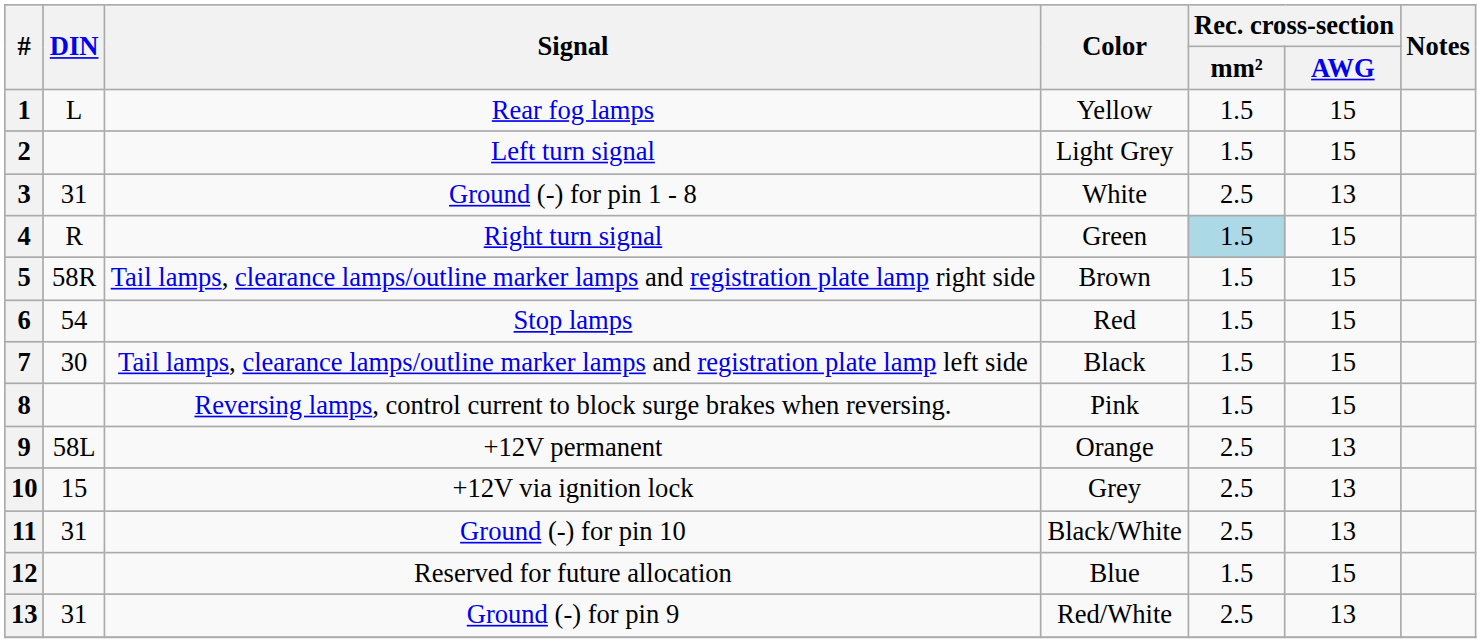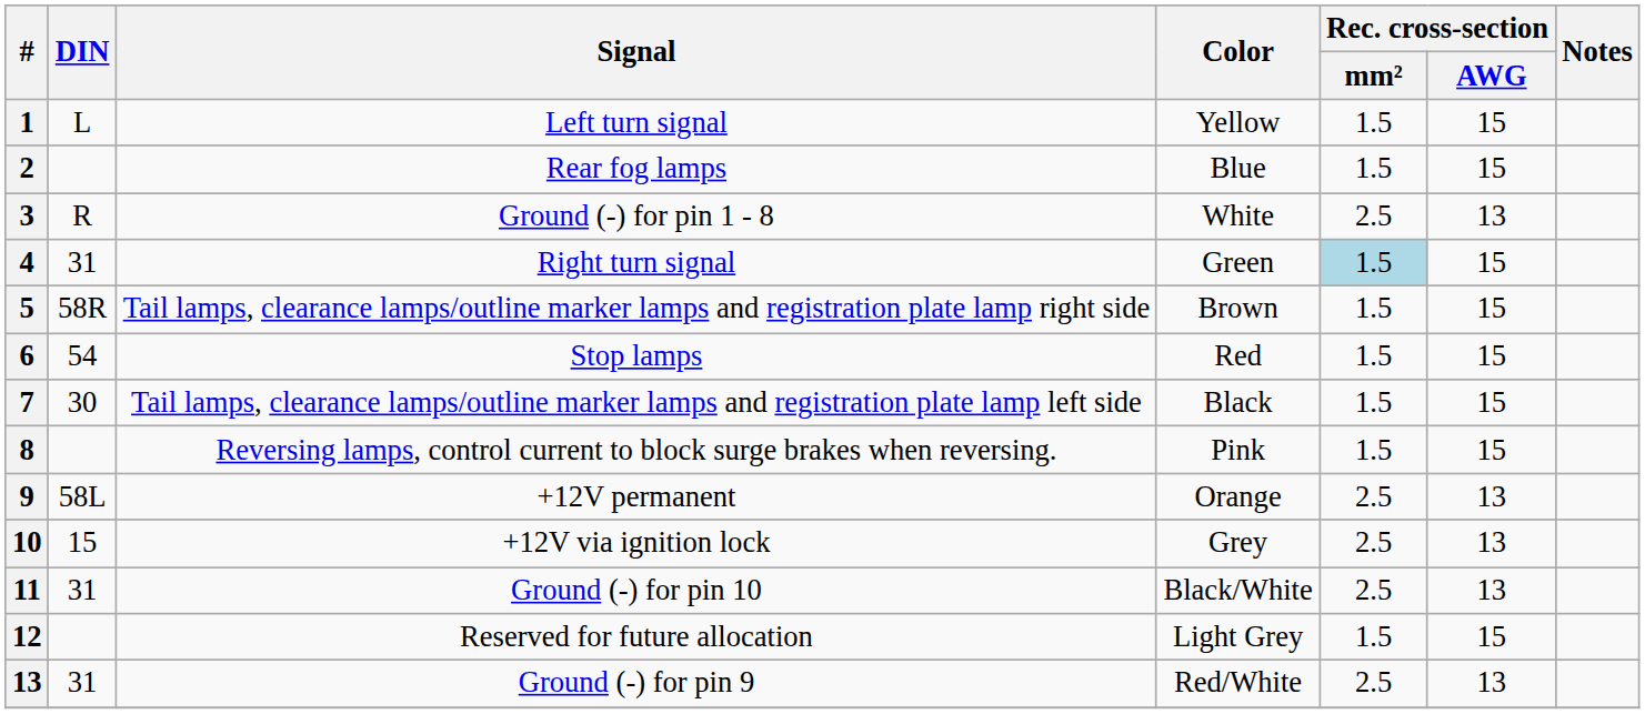 <table class="wikitable sortable" style="text-align: center">
 <tr>
 <th rowspan="2">#</th>
 <th rowspan="2"><a href='#'>DIN</a></th>
 <th rowspan="2">Signal</th>
 <th rowspan="2">Color</th>
 <th colspan="2">Rec. cross-section</th>
 <th rowspan="2">Notes</th>
 </tr>
 <tr>
 <th>mm²</th>
 <th><a href='#'>AWG</a></th>
 </tr>
 <tr>
 <th>1</th>
 <td>L</td>
-<td><a href='#'>Rear fog lamps</a></td>
+<td><a href='#'>Left turn signal</a></td>
 <td>Yellow</td>
 <td>1.5</td>
 <td>15</td>
 <td></td>
 </tr>
 <tr>
 <th>2</th>
 <td></td>
-<td><a href='#'>Left turn signal</a></td>
-<td>Light Grey</td>
+<td><a href='#'>Rear fog lamps</a></td>
+<td>Blue</td>
 <td>1.5</td>
 <td>15</td>
 <td></td>
 </tr>
 <tr>
 <th>3</th>
-<td>31</td>
+<td>R</td>
 <td><a href='#'>Ground</a> (-) for pin 1 - 8</td>
 <td>White</td>
 <td>2.5</td>
 <td>13</td>
 <td></td>
 </tr>
 <tr>
 <th>4</th>
-<td>R</td>
+<td>31</td>
 <td><a href='#'>Right turn signal</a></td>
 <td>Green</td>
 <td style="background: lightblue;">1.5</td>
 <td>15</td>
 <td></td>
 </tr>
 <tr>
 <th>5</th>
 <td>58R</td>
 <td><a href='#'>Tail lamps</a>, <a href='#'>clearance lamps/outline marker lamps</a> and <a href='#'>registration plate lamp</a> right side</td>
 <td>Brown</td>
 <td>1.5</td>
 <td>15</td>
 <td></td>
 </tr>
 <tr>
 <th>6</th>
 <td>54</td>
 <td><a href='#'>Stop lamps</a></td>
 <td>Red</td>
 <td>1.5</td>
 <td>15</td>
 <td></td>
 </tr>
 <tr>
 <th>7</th>
 <td>30</td>
 <td><a href='#'>Tail lamps</a>, <a href='#'>clearance lamps/outline marker lamps</a> and <a href='#'>registration plate lamp</a> left side</td>
 <td>Black</td>
 <td>1.5</td>
 <td>15</td>
 <td></td>
 </tr>
 <tr>
 <th>8</th>
 <td></td>
 <td><a href='#'>Reversing lamps</a>, control current to block surge brakes when reversing.</td>
 <td>Pink</td>
 <td>1.5</td>
 <td>15</td>
 <td></td>
 </tr>
 <tr>
 <th>9</th>
 <td>58L</td>
 <td>+12V permanent</td>
 <td>Orange</td>
 <td>2.5</td>
 <td>13</td>
 <td></td>
 </tr>
 <tr>
 <th>10</th>
 <td>15</td>
 <td>+12V via ignition lock</td>
 <td>Grey</td>
 <td>2.5</td>
 <td>13</td>
 <td></td>
 </tr>
 <tr>
 <th>11</th>
 <td>31</td>
 <td><a href='#'>Ground</a> (-) for pin 10</td>
 <td>Black/White</td>
 <td>2.5</td>
 <td>13</td>
 <td></td>
 </tr>
 <tr>
 <th>12</th>
 <td></td>
 <td>Reserved for future allocation</td>
-<td>Blue</td>
+<td>Light Grey</td>
 <td>1.5</td>
 <td>15</td>
 <td></td>
 </tr>
 <tr>
 <th>13</th>
 <td>31</td>
 <td><a href='#'>Ground</a> (-) for pin 9</td>
 <td>Red/White</td>
 <td>2.5</td>
 <td>13</td>
 <td></td>
 </tr>
 <tr>
 </tr>
 </table>
